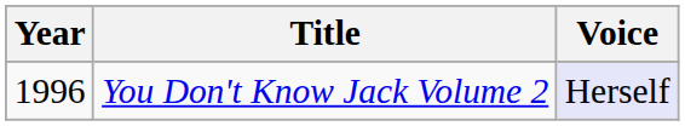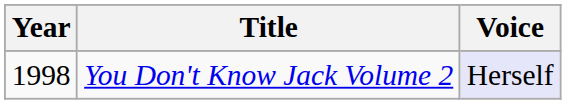 <table class="wikitable">
 <tr>
 <th>Year</th>
 <th>Title</th>
 <th>Voice</th>
 </tr>
 <tr>
-<td>1996</td>
+<td>1998</td>
 <td><em><a href='#'>You Don't Know Jack Volume 2</a></em></td>
 <td style="background: lavender;">Herself</td>
 </tr>
 </table>
